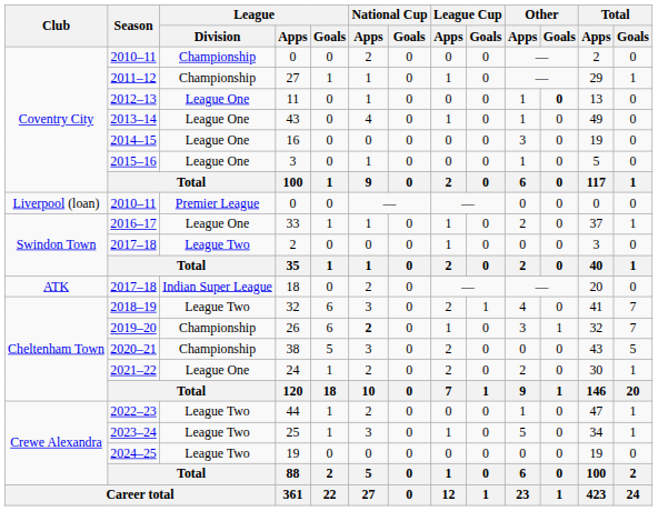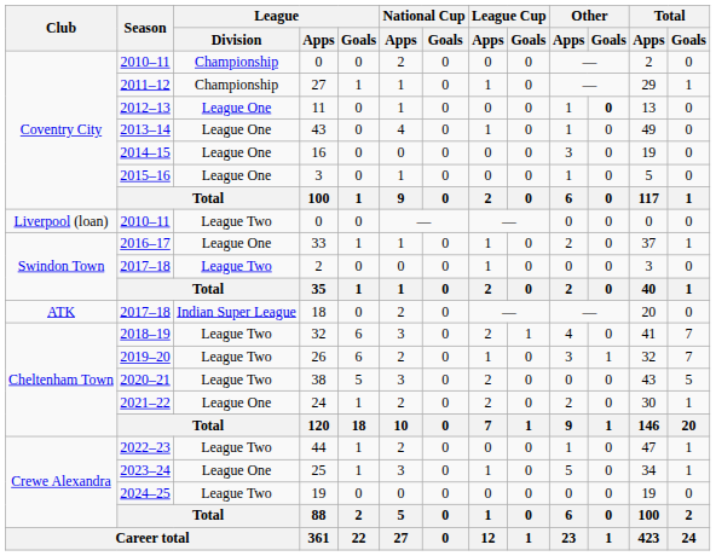 <table class="wikitable" style="text-align:center">
 <tr>
 <th rowspan=2>Club</th>
 <th rowspan=2>Season</th>
 <th colspan=3>League</th>
 <th colspan=2>National Cup</th>
 <th colspan=2>League Cup</th>
 <th colspan=2>Other</th>
 <th colspan=2>Total</th>
 </tr>
 <tr>
 <th>Division</th>
 <th>Apps</th>
 <th>Goals</th>
 <th>Apps</th>
 <th>Goals</th>
 <th>Apps</th>
 <th>Goals</th>
 <th>Apps</th>
 <th>Goals</th>
 <th>Apps</th>
 <th>Goals</th>
 </tr>
 <tr>
 <td rowspan=7><a href='#'>Coventry City</a></td>
 <td><a href='#'>2010–11</a></td>
 <td><a href='#'>Championship</a></td>
 <td>0</td>
 <td>0</td>
 <td>2</td>
 <td>0</td>
 <td>0</td>
 <td>0</td>
 <td colspan=2>—</td>
 <td>2</td>
 <td>0</td>
 </tr>
 <tr>
 <td><a href='#'>2011–12</a></td>
 <td>Championship</td>
 <td>27</td>
 <td>1</td>
 <td>1</td>
 <td>0</td>
 <td>1</td>
 <td>0</td>
 <td colspan=2>—</td>
 <td>29</td>
 <td>1</td>
 </tr>
 <tr>
 <td><a href='#'>2012–13</a></td>
 <td><a href='#'>League One</a></td>
 <td>11</td>
 <td>0</td>
 <td>1</td>
 <td>0</td>
 <td>0</td>
 <td>0</td>
 <td>1</td>
 <td><strong>0</strong></td>
 <td>13</td>
 <td>0</td>
 </tr>
 <tr>
 <td><a href='#'>2013–14</a></td>
 <td>League One</td>
 <td>43</td>
 <td>0</td>
 <td>4</td>
 <td>0</td>
 <td>1</td>
 <td>0</td>
 <td>1</td>
 <td>0</td>
 <td>49</td>
 <td>0</td>
 </tr>
 <tr>
 <td><a href='#'>2014–15</a></td>
 <td>League One</td>
 <td>16</td>
 <td>0</td>
 <td>0</td>
 <td>0</td>
 <td>0</td>
 <td>0</td>
 <td>3</td>
 <td>0</td>
 <td>19</td>
 <td>0</td>
 </tr>
 <tr>
 <td><a href='#'>2015–16</a></td>
 <td>League One</td>
 <td>3</td>
 <td>0</td>
 <td>1</td>
 <td>0</td>
 <td>0</td>
 <td>0</td>
 <td>1</td>
 <td>0</td>
 <td>5</td>
 <td>0</td>
 </tr>
 <tr>
 <th colspan=2>Total</th>
 <th>100</th>
 <th>1</th>
 <th>9</th>
 <th>0</th>
 <th>2</th>
 <th>0</th>
 <th>6</th>
 <th>0</th>
 <th>117</th>
 <th>1</th>
 </tr>
 <tr>
 <td><a href='#'>Liverpool</a> (loan)</td>
 <td><a href='#'>2010–11</a></td>
-<td><a href='#'>Premier League</a></td>
+<td>League Two</td>
 <td>0</td>
 <td>0</td>
 <td colspan=2>—</td>
 <td colspan=2>—</td>
 <td>0</td>
 <td>0</td>
 <td>0</td>
 <td>0</td>
 </tr>
 <tr>
 <td rowspan=3><a href='#'>Swindon Town</a></td>
 <td><a href='#'>2016–17</a></td>
 <td>League One</td>
 <td>33</td>
 <td>1</td>
 <td>1</td>
 <td>0</td>
 <td>1</td>
 <td>0</td>
 <td>2</td>
 <td>0</td>
 <td>37</td>
 <td>1</td>
 </tr>
 <tr>
 <td><a href='#'>2017–18</a></td>
 <td><a href='#'>League Two</a></td>
 <td>2</td>
 <td>0</td>
 <td>0</td>
 <td>0</td>
 <td>1</td>
 <td>0</td>
 <td>0</td>
 <td>0</td>
 <td>3</td>
 <td>0</td>
 </tr>
 <tr>
 <th colspan=2>Total</th>
 <th>35</th>
 <th>1</th>
 <th>1</th>
 <th>0</th>
 <th>2</th>
 <th>0</th>
 <th>2</th>
 <th>0</th>
 <th>40</th>
 <th>1</th>
 </tr>
 <tr>
 <td rowspan=1><a href='#'>ATK</a></td>
 <td><a href='#'>2017–18</a></td>
 <td><a href='#'>Indian Super League</a></td>
 <td>18</td>
 <td>0</td>
 <td>2</td>
 <td>0</td>
 <td colspan=2>—</td>
 <td colspan=2>—</td>
 <td>20</td>
 <td>0</td>
 </tr>
 <tr>
 <td rowspan=5><a href='#'>Cheltenham Town</a></td>
 <td><a href='#'>2018–19</a></td>
 <td>League Two</td>
 <td>32</td>
 <td>6</td>
 <td>3</td>
 <td>0</td>
 <td>2</td>
 <td>1</td>
 <td>4</td>
 <td>0</td>
 <td>41</td>
 <td>7</td>
 </tr>
 <tr>
 <td><a href='#'>2019–20</a></td>
-<td>Championship</td>
+<td>League Two</td>
 <td>26</td>
 <td>6</td>
-<td><strong>2</strong></td>
+<td>2</td>
 <td>0</td>
 <td>1</td>
 <td>0</td>
 <td>3</td>
 <td>1</td>
 <td>32</td>
 <td>7</td>
 </tr>
 <tr>
 <td><a href='#'>2020–21</a></td>
-<td>Championship</td>
+<td>League Two</td>
 <td>38</td>
 <td>5</td>
 <td>3</td>
 <td>0</td>
 <td>2</td>
 <td>0</td>
 <td>0</td>
 <td>0</td>
 <td>43</td>
 <td>5</td>
 </tr>
 <tr>
 <td><a href='#'>2021–22</a></td>
 <td>League One</td>
 <td>24</td>
 <td>1</td>
 <td>2</td>
 <td>0</td>
 <td>2</td>
 <td>0</td>
 <td>2</td>
 <td>0</td>
 <td>30</td>
 <td>1</td>
 </tr>
 <tr>
 <th colspan=2>Total</th>
 <th>120</th>
 <th>18</th>
 <th>10</th>
 <th>0</th>
 <th>7</th>
 <th>1</th>
 <th>9</th>
 <th>1</th>
 <th>146</th>
 <th>20</th>
 </tr>
 <tr>
 <td rowspan=4><a href='#'>Crewe Alexandra</a></td>
 <td><a href='#'>2022–23</a></td>
 <td>League Two</td>
 <td>44</td>
 <td>1</td>
 <td>2</td>
 <td>0</td>
 <td>0</td>
 <td>0</td>
 <td>1</td>
 <td>0</td>
 <td>47</td>
 <td>1</td>
 </tr>
 <tr>
 <td><a href='#'>2023–24</a></td>
-<td>League Two</td>
+<td>League One</td>
 <td>25</td>
 <td>1</td>
 <td>3</td>
 <td>0</td>
 <td>1</td>
 <td>0</td>
 <td>5</td>
 <td>0</td>
 <td>34</td>
 <td>1</td>
 </tr>
 <tr>
 <td><a href='#'>2024–25</a></td>
 <td>League Two</td>
 <td>19</td>
 <td>0</td>
 <td>0</td>
 <td>0</td>
 <td>0</td>
 <td>0</td>
 <td>0</td>
 <td>0</td>
 <td>19</td>
 <td>0</td>
 </tr>
 <tr>
 <th colspan=2>Total</th>
 <th>88</th>
 <th>2</th>
 <th>5</th>
 <th>0</th>
 <th>1</th>
 <th>0</th>
 <th>6</th>
 <th>0</th>
 <th>100</th>
 <th>2</th>
 </tr>
 <tr>
 <th colspan=3>Career total</th>
 <th>361</th>
 <th>22</th>
 <th>27</th>
 <th>0</th>
 <th>12</th>
 <th>1</th>
 <th>23</th>
 <th>1</th>
 <th>423</th>
 <th>24</th>
 </tr>
 </table>
